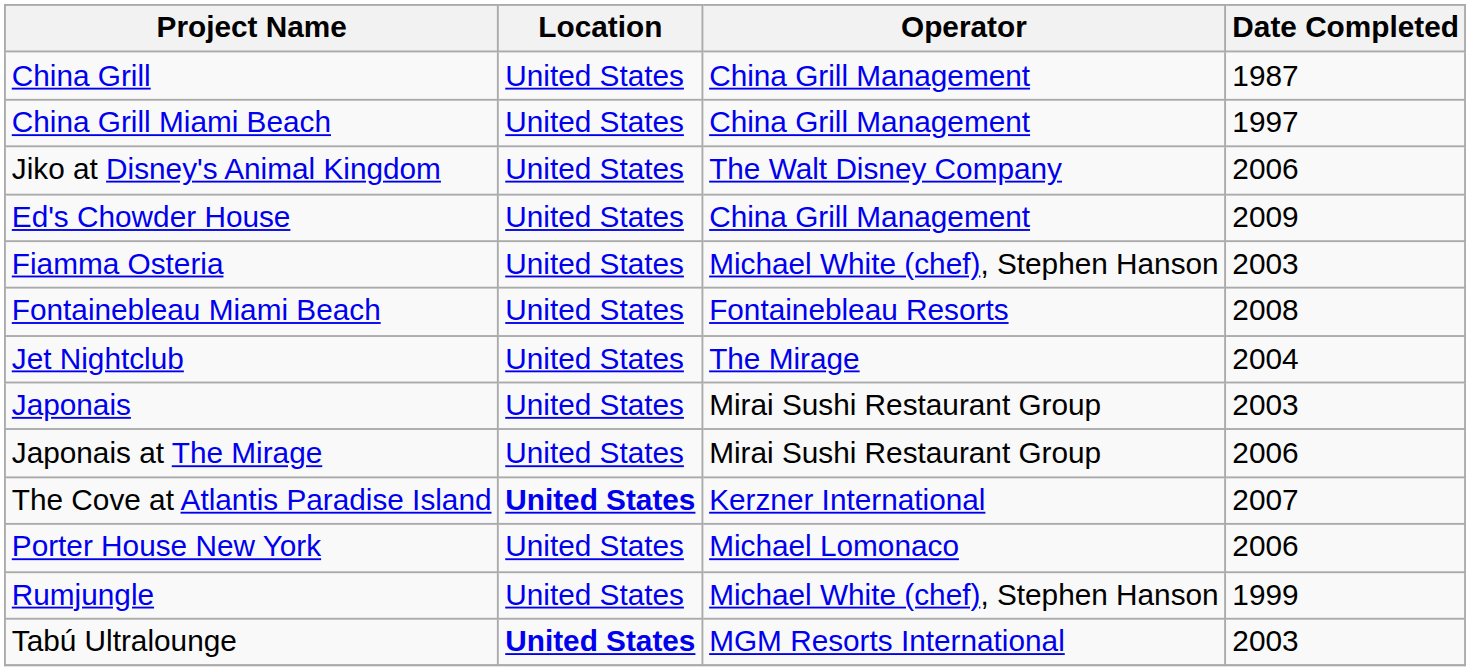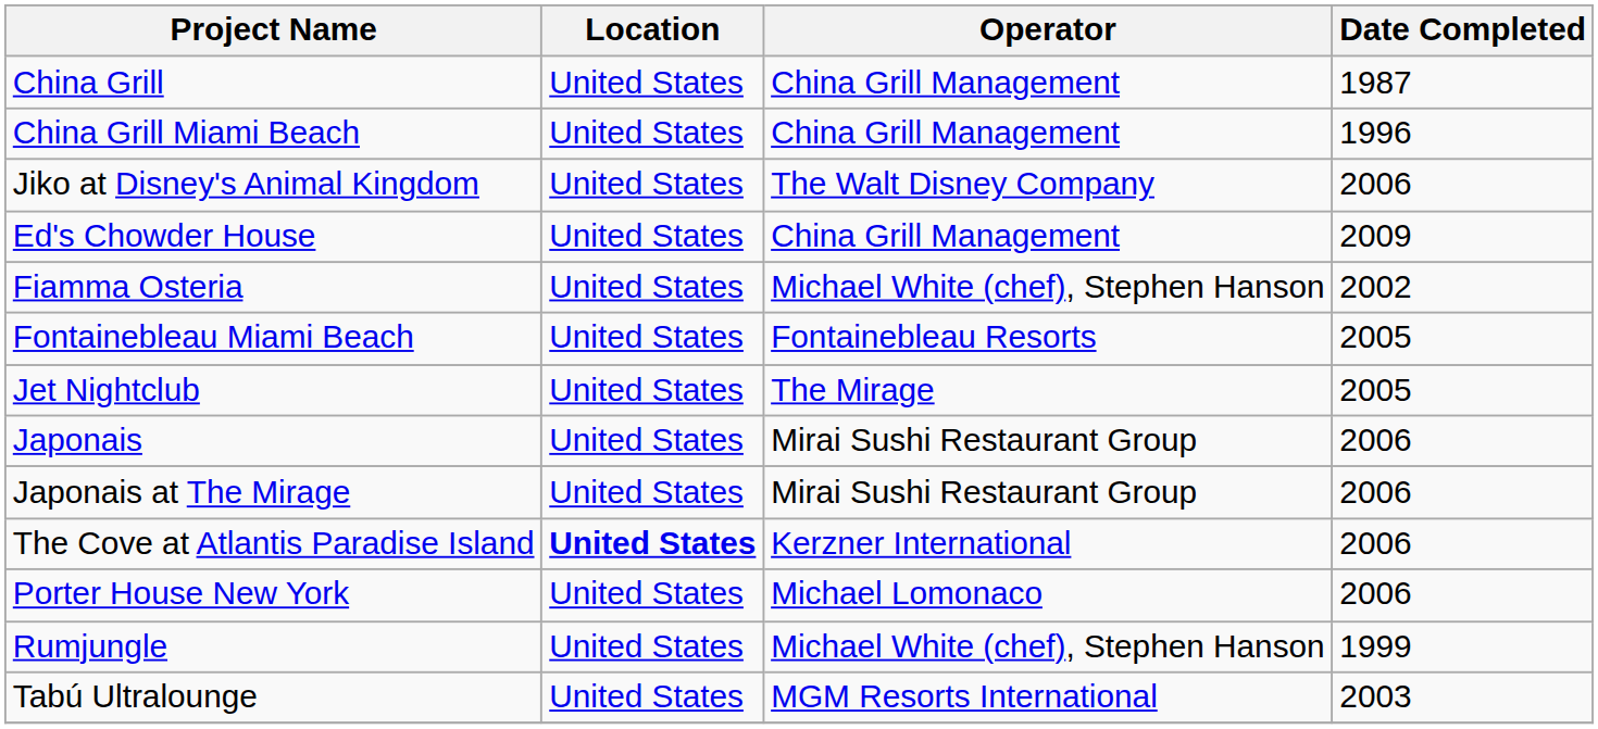 <table class="wikitable sortable">
 <tr>
 <th>Project Name</th>
 <th>Location</th>
 <th>Operator</th>
 <th>Date Completed</th>
 </tr>
 <tr>
 <td><a href='#'>China Grill</a></td>
 <td><a href='#'>United States</a></td>
 <td><a href='#'>China Grill Management</a></td>
 <td>1987</td>
 </tr>
 <tr>
 <td><a href='#'>China Grill Miami Beach</a></td>
 <td><a href='#'>United States</a></td>
 <td><a href='#'>China Grill Management</a></td>
-<td>1997</td>
+<td>1996</td>
 </tr>
 <tr>
 <td>Jiko at <a href='#'>Disney's Animal Kingdom</a></td>
 <td><a href='#'>United States</a></td>
 <td><a href='#'>The Walt Disney Company</a></td>
 <td>2006</td>
 </tr>
 <tr>
 <td><a href='#'>Ed's Chowder House</a></td>
 <td><a href='#'>United States</a></td>
 <td><a href='#'>China Grill Management</a></td>
 <td>2009</td>
 </tr>
 <tr>
 <td><a href='#'>Fiamma Osteria</a></td>
 <td><a href='#'>United States</a></td>
 <td><a href='#'>Michael White (chef)</a>, Stephen Hanson</td>
-<td>2003</td>
+<td>2002</td>
 </tr>
 <tr>
 <td><a href='#'>Fontainebleau Miami Beach</a></td>
 <td><a href='#'>United States</a></td>
 <td><a href='#'>Fontainebleau Resorts</a></td>
-<td>2008</td>
+<td>2005</td>
 </tr>
 <tr>
 <td><a href='#'>Jet Nightclub</a></td>
 <td><a href='#'>United States</a></td>
 <td><a href='#'>The Mirage</a></td>
-<td>2004</td>
+<td>2005</td>
 </tr>
 <tr>
 <td><a href='#'>Japonais</a></td>
 <td><a href='#'>United States</a></td>
 <td>Mirai Sushi Restaurant Group</td>
-<td>2003</td>
+<td>2006</td>
 </tr>
 <tr>
 <td>Japonais at <a href='#'>The Mirage</a></td>
 <td><a href='#'>United States</a></td>
 <td>Mirai Sushi Restaurant Group</td>
 <td>2006</td>
 </tr>
 <tr>
 <td>The Cove at <a href='#'>Atlantis Paradise Island</a></td>
 <td><strong><a href='#'>United States</a></strong></td>
 <td><a href='#'>Kerzner International</a></td>
-<td>2007</td>
+<td>2006</td>
 </tr>
 <tr>
 <td><a href='#'>Porter House New York</a></td>
 <td><a href='#'>United States</a></td>
 <td><a href='#'>Michael Lomonaco</a></td>
 <td>2006</td>
 </tr>
 <tr>
 <td><a href='#'>Rumjungle</a></td>
 <td><a href='#'>United States</a></td>
 <td><a href='#'>Michael White (chef)</a>, Stephen Hanson</td>
 <td>1999</td>
 </tr>
 <tr>
 <td>Tabú Ultralounge</td>
-<td><strong><a href='#'>United States</a></strong></td>
+<td><a href='#'>United States</a></td>
 <td><a href='#'>MGM Resorts International</a></td>
 <td>2003</td>
 </tr>
 <tr>
 </tr>
 </table>
